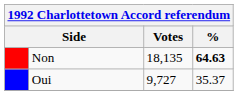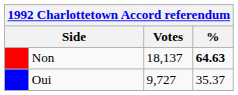 <table class="wikitable" style="font-size: 95%; clear:both">
 <tr style="background-color:#E9E9E9">
 <th colspan=4><a href='#'>1992 Charlottetown Accord referendum</a></th>
 </tr>
 <tr style="background-color:#E9E9E9">
 <th colspan=2 style="width: 130px">Side</th>
 <th style="width: 50px">Votes</th>
 <th style="width: 40px">%</th>
 </tr>
 <tr>
 <td bgcolor="red"></td>
 <td>Non</td>
-<td>18,135</td>
+<td>18,137</td>
 <td><strong>64.63</strong></td>
 </tr>
 <tr>
 <td bgcolor="blue"></td>
 <td>Oui</td>
 <td>9,727</td>
 <td>35.37</td>
 </tr>
 <tr>
 </tr>
 </table>
